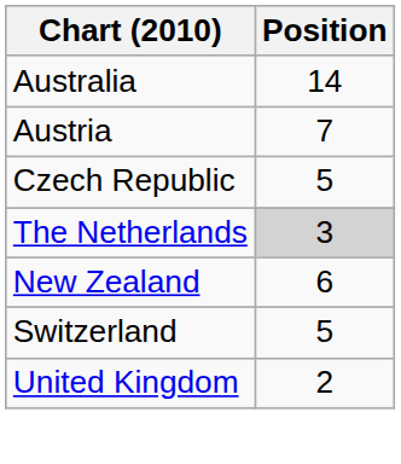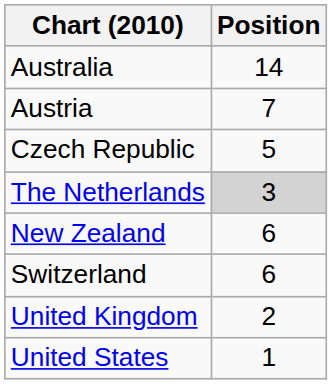 <table class="wikitable">
 <tr>
 <th>Chart (2010)</th>
 <th>Position</th>
 </tr>
 <tr>
 <td>Australia</td>
 <td style="text-align:center;">14</td>
 </tr>
 <tr>
 <td>Austria</td>
 <td style="text-align:center;">7</td>
 </tr>
 <tr>
 <td>Czech Republic</td>
 <td style="text-align:center;">5</td>
 </tr>
 <tr>
 <td><a href='#'>The Netherlands</a></td>
 <td style="background: lightgrey; text-align:center;">3</td>
 </tr>
 <tr>
 <td><a href='#'>New Zealand</a></td>
 <td style="text-align:center;">6</td>
 </tr>
 <tr>
 <td>Switzerland</td>
-<td style="text-align:center;">5</td>
+<td style="text-align:center;">6</td>
 </tr>
 <tr>
 <td><a href='#'>United Kingdom</a></td>
 <td style="text-align:center;">2</td>
 </tr>
+<tr>
+<td><a href='#'>United States</a></td>
+<td style="text-align:center;">1</td>
+</tr>
 </table>
